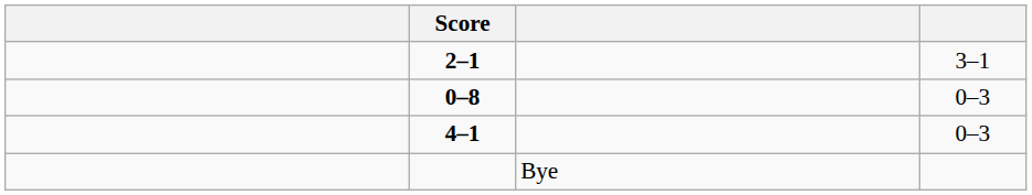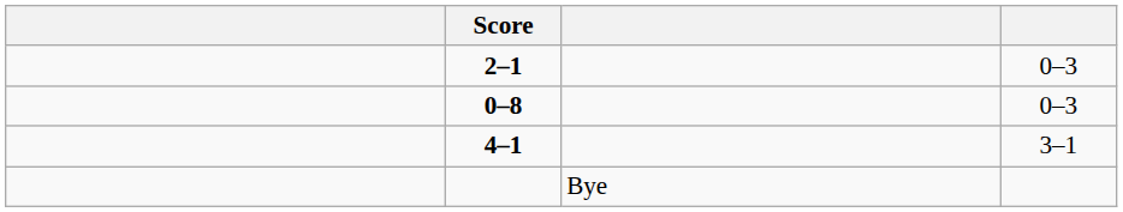 <table class="wikitable" style="text-align: center; ">
 <tr>
 <th align="right" width="270"></th>
 <th width="65">Score</th>
 <th align="left" width="270"></th>
 <th width="65"></th>
 </tr>
 <tr>
 <td align="left"><strong></strong></td>
 <td><strong>2–1</strong></td>
 <td align="left"></td>
-<td>3–1 <strong></strong></td>
+<td>0–3 <strong></strong></td>
 </tr>
 <tr>
 <td align="left"></td>
 <td><strong>0–8</strong></td>
 <td align="left"><strong></strong></td>
 <td>0–3 <strong></strong></td>
 </tr>
 <tr>
 <td align="left"><strong></strong></td>
 <td><strong>4–1</strong></td>
 <td align="left"></td>
-<td>0–3 <strong></strong></td>
+<td>3–1 <strong></strong></td>
 </tr>
 <tr>
 <td align="left"><strong></strong></td>
 <td></td>
 <td align="left">Bye</td>
 <td></td>
 </tr>
 </table>
